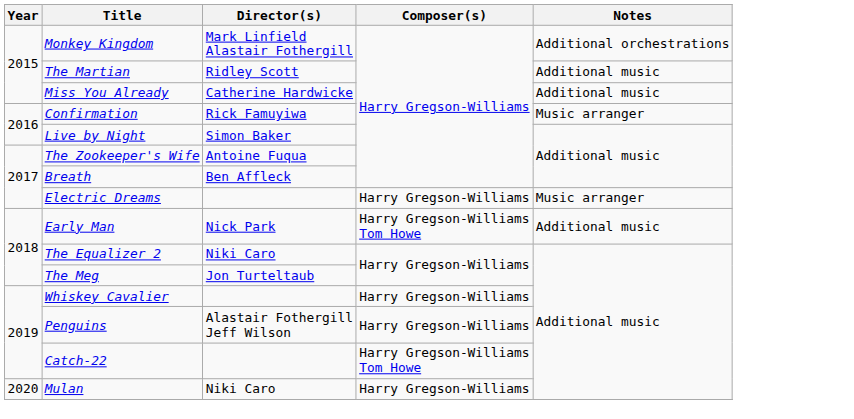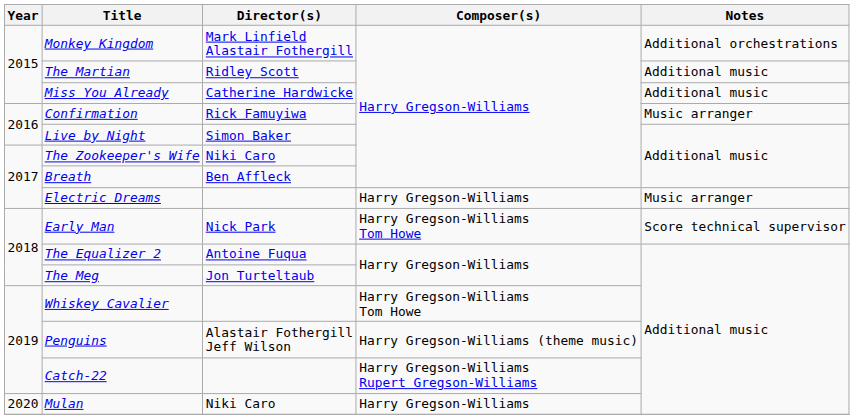 <table class="wikitable sortable">
 <tr>
 <th>Year</th>
 <th>Title</th>
 <th>Director(s)</th>
 <th>Composer(s)</th>
 <th>Notes</th>
 </tr>
 <tr>
 <td rowspan="3">2015</td>
 <td><em><a href='#'>Monkey Kingdom</a></em></td>
 <td><a href='#'>Mark Linfield</a><br><a href='#'>Alastair Fothergill</a></td>
 <td rowspan="7"><a href='#'>Harry Gregson-Williams</a></td>
 <td>Additional orchestrations</td>
 </tr>
 <tr>
 <td><em><a href='#'>The Martian</a></em></td>
 <td><a href='#'>Ridley Scott</a></td>
 <td>Additional music</td>
 </tr>
 <tr>
 <td><em><a href='#'>Miss You Already</a></em></td>
 <td><a href='#'>Catherine Hardwicke</a></td>
 <td>Additional music</td>
 </tr>
 <tr>
 <td rowspan="2">2016</td>
 <td><em><a href='#'>Confirmation</a></em></td>
 <td><a href='#'>Rick Famuyiwa</a></td>
 <td>Music arranger</td>
 </tr>
 <tr>
 <td><em><a href='#'>Live by Night</a></em></td>
 <td><a href='#'>Simon Baker</a></td>
 <td rowspan="3">Additional music</td>
 </tr>
 <tr>
 <td rowspan="3">2017</td>
 <td><em><a href='#'>The Zookeeper's Wife</a></em></td>
-<td><a href='#'>Antoine Fuqua</a></td>
+<td><a href='#'>Niki Caro</a></td>
 </tr>
 <tr>
 <td><em><a href='#'>Breath</a></em></td>
 <td><a href='#'>Ben Affleck</a></td>
 </tr>
 <tr>
 <td><em><a href='#'>Electric Dreams</a></em></td>
 <td></td>
 <td>Harry Gregson-Williams</td>
 <td>Music arranger</td>
 </tr>
 <tr>
 <td rowspan="3">2018</td>
 <td><em><a href='#'>Early Man</a></em></td>
 <td><a href='#'>Nick Park</a></td>
 <td>Harry Gregson-Williams<br><a href='#'>Tom Howe</a></td>
-<td>Additional music</td>
+<td>Score technical supervisor</td>
 </tr>
 <tr>
 <td><em><a href='#'>The Equalizer 2</a></em></td>
-<td><a href='#'>Niki Caro</a></td>
+<td><a href='#'>Antoine Fuqua</a></td>
 <td rowspan="2">Harry Gregson-Williams</td>
 <td rowspan="6">Additional music</td>
 </tr>
 <tr>
 <td><em><a href='#'>The Meg</a></em></td>
 <td><a href='#'>Jon Turteltaub</a></td>
 </tr>
 <tr>
 <td rowspan="3">2019</td>
 <td><em><a href='#'>Whiskey Cavalier</a></em></td>
 <td></td>
-<td>Harry Gregson-Williams</td>
+<td>Harry Gregson-Williams<br>Tom Howe</td>
 </tr>
 <tr>
 <td><em><a href='#'>Penguins</a></em></td>
 <td>Alastair Fothergill<br>Jeff Wilson</td>
-<td>Harry Gregson-Williams</td>
+<td>Harry Gregson-Williams (theme music)</td>
 </tr>
 <tr>
 <td><em><a href='#'>Catch-22</a></em></td>
 <td></td>
-<td>Harry Gregson-Williams<br><a href='#'>Tom Howe</a></td>
+<td>Harry Gregson-Williams<br><a href='#'>Rupert Gregson-Williams</a></td>
 </tr>
 <tr>
 <td>2020</td>
 <td><em><a href='#'>Mulan</a></em></td>
 <td>Niki Caro</td>
 <td>Harry Gregson-Williams</td>
 </tr>
 <tr>
 </tr>
 </table>
